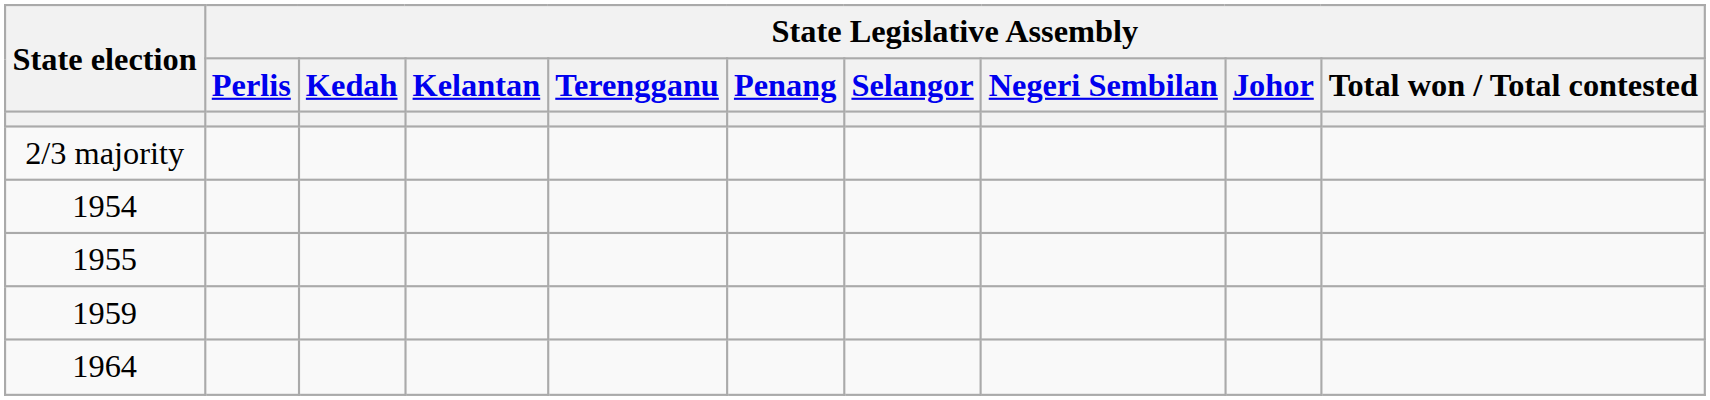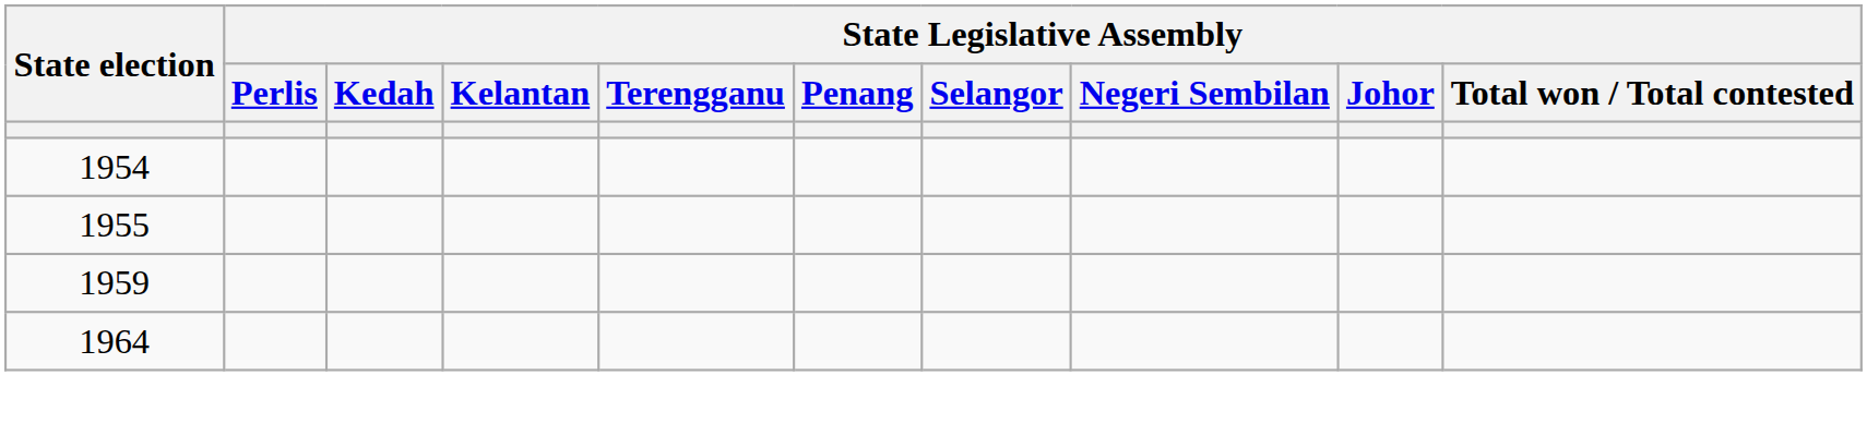 <table class="wikitable sortable" style="text-align:center; font-size:95%;">
 <tr>
 <th rowspan="2">State election</th>
 <th colspan="9">State Legislative Assembly</th>
 </tr>
 <tr>
 <th><a href='#'>Perlis</a></th>
 <th><a href='#'>Kedah</a></th>
 <th><a href='#'>Kelantan</a></th>
 <th><a href='#'>Terengganu</a></th>
 <th><a href='#'>Penang</a></th>
 <th><a href='#'>Selangor</a></th>
 <th><a href='#'>Negeri Sembilan</a></th>
 <th><a href='#'>Johor</a></th>
 <th>Total won / Total contested</th>
 </tr>
 <tr>
 <th></th>
 <th></th>
 <th></th>
 <th></th>
 <th></th>
 <th></th>
 <th></th>
 <th></th>
 <th></th>
 <th></th>
-</tr>
-<tr>
-<td>2/3 majority</td>
-<td></td>
-<td></td>
-<td></td>
-<td></td>
-<td></td>
-<td></td>
-<td></td>
-<td></td>
-<td></td>
 </tr>
 <tr>
 <td>1954</td>
 <td></td>
 <td></td>
 <td></td>
 <td></td>
 <td></td>
 <td></td>
 <td></td>
 <td></td>
 <td></td>
 </tr>
 <tr>
 <td>1955</td>
 <td></td>
 <td></td>
 <td></td>
 <td></td>
 <td></td>
 <td></td>
 <td></td>
 <td></td>
 <td></td>
 </tr>
 <tr>
 <td>1959</td>
 <td></td>
 <td></td>
 <td></td>
 <td></td>
 <td></td>
 <td></td>
 <td></td>
 <td></td>
 <td></td>
 </tr>
 <tr>
 <td>1964</td>
 <td></td>
 <td></td>
 <td></td>
 <td></td>
 <td></td>
 <td></td>
 <td></td>
 <td></td>
 <td></td>
 </tr>
 </table>
